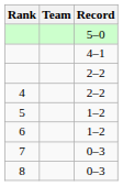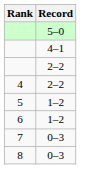 <table class=wikitable style="text-align:center;">
 <tr>
 <th>Rank</th>
-<th>Team</th>
 <th>Record</th>
 </tr>
 <tr bgcolor=ccffcc>
 <td></td>
-<td align=left></td>
 <td>5–0</td>
 </tr>
 <tr>
 <td></td>
-<td align=left></td>
 <td>4–1</td>
 </tr>
 <tr>
 <td></td>
-<td align=left></td>
 <td>2–2</td>
 </tr>
 <tr>
 <td>4</td>
-<td align=left></td>
 <td>2–2</td>
 </tr>
 <tr>
 <td>5</td>
-<td align=left></td>
 <td>1–2</td>
 </tr>
 <tr>
 <td>6</td>
-<td align=left></td>
 <td>1–2</td>
 </tr>
 <tr>
 <td>7</td>
-<td align=left></td>
 <td>0–3</td>
 </tr>
 <tr>
 <td>8</td>
-<td align=left></td>
 <td>0–3</td>
 </tr>
 </table>
